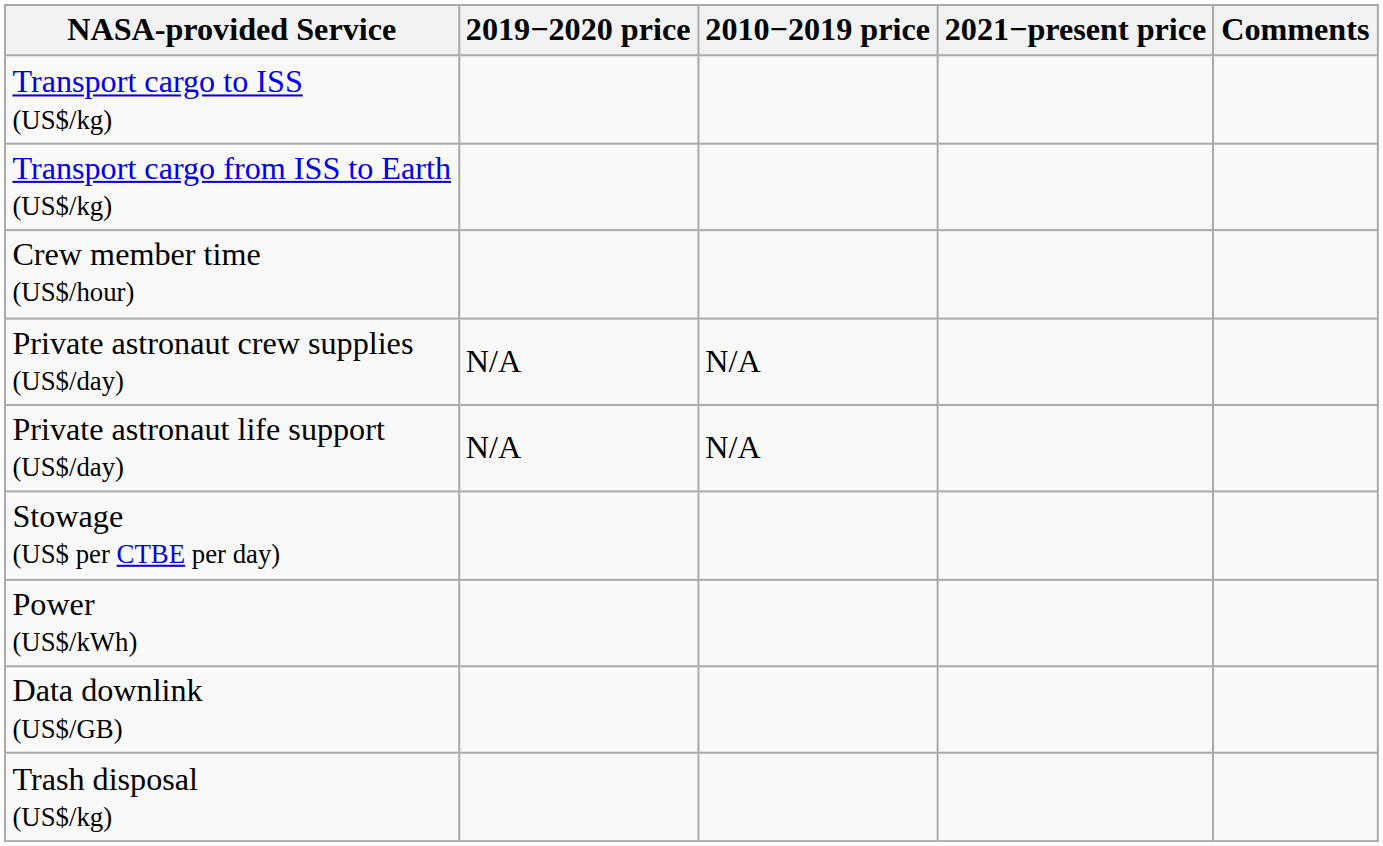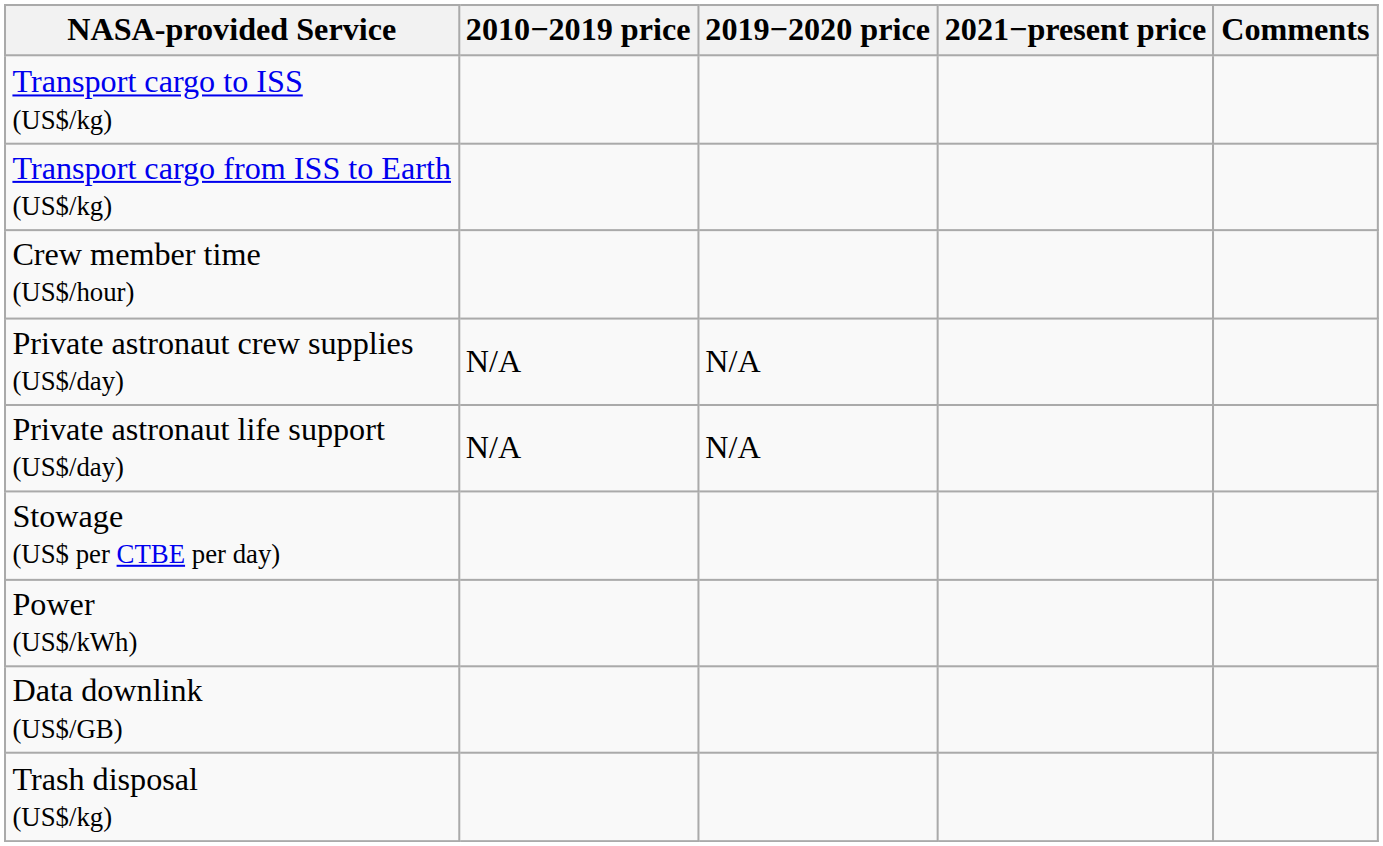 <table class="wikitable">
 <tr>
 <th>NASA-provided Service</th>
+<th>2010−2019 price</th>
 <th>2019−2020 price</th>
-<th>2010−2019 price</th>
 <th>2021−present price</th>
 <th>Comments</th>
 </tr>
 <tr>
 <td><a href='#'>Transport cargo to ISS</a><br><small>(US$/kg)</small></td>
 <td></td>
 <td></td>
 <td></td>
 <td></td>
 </tr>
 <tr>
 <td><a href='#'>Transport cargo from ISS to Earth</a><br><small>(US$/kg)</small></td>
 <td></td>
 <td></td>
 <td></td>
 <td></td>
 </tr>
 <tr>
 <td>Crew member time<br><small>(US$/hour)</small></td>
 <td></td>
 <td></td>
 <td></td>
 <td></td>
 </tr>
 <tr>
 <td>Private astronaut crew supplies<br><small>(US$/day)</small></td>
 <td>N/A</td>
 <td>N/A</td>
 <td></td>
 <td></td>
 </tr>
 <tr>
 <td>Private astronaut life support<br><small>(US$/day)</small></td>
 <td>N/A</td>
 <td>N/A</td>
 <td></td>
 <td></td>
 </tr>
 <tr>
 <td>Stowage<br><small>(US$ per <a href='#'>CTBE</a> per day)</small></td>
 <td></td>
 <td></td>
 <td></td>
 <td></td>
 </tr>
 <tr>
 <td>Power<br><small>(US$/kWh)</small></td>
 <td></td>
 <td></td>
 <td></td>
 <td></td>
 </tr>
 <tr>
 <td>Data downlink<br><small>(US$/GB)</small></td>
 <td></td>
 <td></td>
 <td></td>
 <td></td>
 </tr>
 <tr>
 <td>Trash disposal<br><small>(US$/kg)</small></td>
 <td></td>
 <td></td>
 <td></td>
 <td></td>
 </tr>
 </table>
